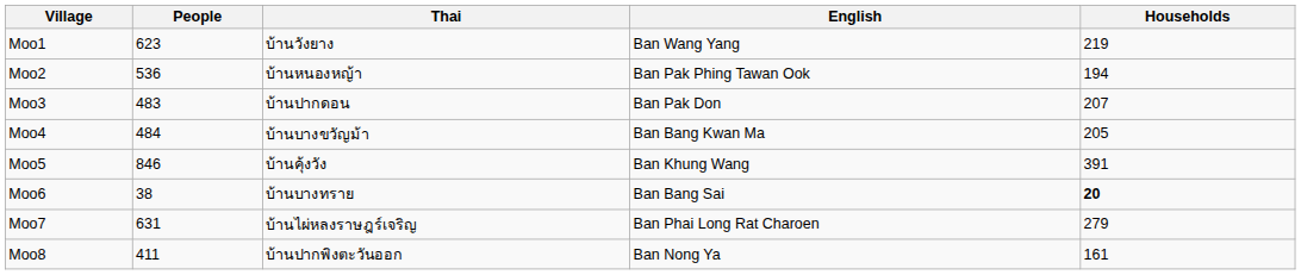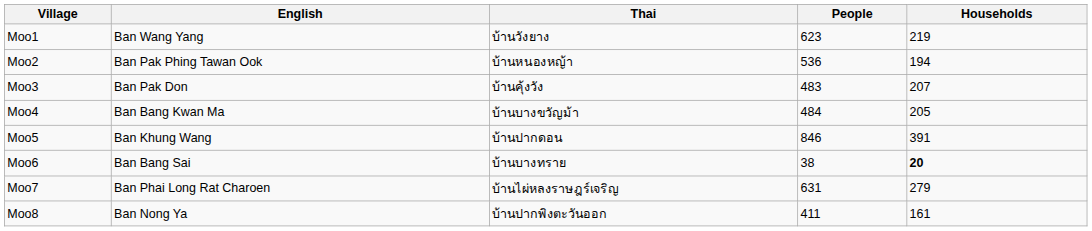 <table class="wikitable" class="wikitable" style="width:70%;">
 <tr>
 <th>Village</th>
+<th>English</th>
+<th>Thai</th>
 <th>People</th>
-<th>Thai</th>
-<th>English</th>
 <th>Households</th>
 </tr>
 <tr>
 <td>Moo1</td>
+<td>Ban Wang Yang</td>
+<td>บ้านวังยาง</td>
 <td>623</td>
-<td>บ้านวังยาง</td>
-<td>Ban Wang Yang</td>
 <td>219</td>
 </tr>
 <tr>
 <td>Moo2</td>
+<td>Ban Pak Phing Tawan Ook</td>
+<td>บ้านหนองหญ้า</td>
 <td>536</td>
-<td>บ้านหนองหญ้า</td>
-<td>Ban Pak Phing Tawan Ook</td>
 <td>194</td>
 </tr>
 <tr>
 <td>Moo3</td>
+<td>Ban Pak Don</td>
+<td>บ้านคุ้งวัง</td>
 <td>483</td>
-<td>บ้านปากดอน</td>
-<td>Ban Pak Don</td>
 <td>207</td>
 </tr>
 <tr>
 <td>Moo4</td>
+<td>Ban Bang Kwan Ma</td>
+<td>บ้านบางขวัญม้า</td>
 <td>484</td>
-<td>บ้านบางขวัญม้า</td>
-<td>Ban Bang Kwan Ma</td>
 <td>205</td>
 </tr>
 <tr>
 <td>Moo5</td>
+<td>Ban Khung Wang</td>
+<td>บ้านปากดอน</td>
 <td>846</td>
-<td>บ้านคุ้งวัง</td>
-<td>Ban Khung Wang</td>
 <td>391</td>
 </tr>
 <tr>
 <td>Moo6</td>
+<td>Ban Bang Sai</td>
+<td>บ้านบางทราย</td>
 <td>38</td>
-<td>บ้านบางทราย</td>
-<td>Ban Bang Sai</td>
 <td><strong>20</strong></td>
 </tr>
 <tr>
 <td>Moo7</td>
+<td>Ban Phai Long Rat Charoen</td>
+<td>บ้านไผ่หลงราษฎร์เจริญ</td>
 <td>631</td>
-<td>บ้านไผ่หลงราษฎร์เจริญ</td>
-<td>Ban Phai Long Rat Charoen</td>
 <td>279</td>
 </tr>
 <tr>
 <td>Moo8</td>
+<td>Ban Nong Ya</td>
+<td>บ้านปากพิงตะวันออก</td>
 <td>411</td>
-<td>บ้านปากพิงตะวันออก</td>
-<td>Ban Nong Ya</td>
 <td>161</td>
 </tr>
 </table>
